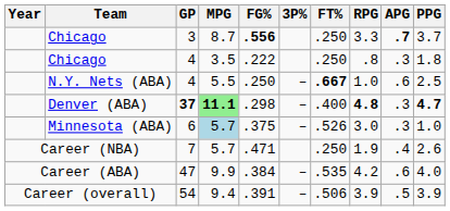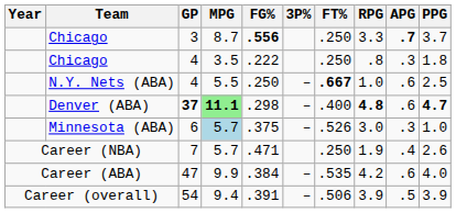 <table class="wikitable sortable" style="font-size:95%; text-align:right;">
 <tr>
 <th>Year</th>
 <th>Team</th>
 <th>GP</th>
 <th>MPG</th>
 <th>FG%</th>
 <th>3P%</th>
 <th>FT%</th>
 <th>RPG</th>
 <th>APG</th>
 <th>PPG</th>
 </tr>
 <tr>
 <td style="text-align:left;"></td>
 <td style="text-align:left;"><a href='#'>Chicago</a></td>
 <td>3</td>
 <td>8.7</td>
 <td><strong>.556</strong></td>
 <td></td>
 <td>.250</td>
 <td>3.3</td>
 <td><strong>.7</strong></td>
 <td>3.7</td>
 </tr>
 <tr>
 <td style="text-align:left;"></td>
 <td style="text-align:left;"><a href='#'>Chicago</a></td>
 <td>4</td>
 <td>3.5</td>
 <td>.222</td>
 <td></td>
 <td>.250</td>
 <td>.8</td>
 <td>.3</td>
 <td>1.8</td>
 </tr>
 <tr>
 <td style="text-align:left;"></td>
 <td style="text-align:left;"><a href='#'>N.Y. Nets</a> (ABA)</td>
 <td>4</td>
 <td>5.5</td>
 <td>.250</td>
 <td>–</td>
 <td><strong>.667</strong></td>
 <td>1.0</td>
 <td>.6</td>
 <td>2.5</td>
 </tr>
 <tr>
 <td style="text-align:left;"></td>
 <td style="text-align:left;"><a href='#'>Denver</a> (ABA)</td>
 <td><strong>37</strong></td>
 <td style="background: lightgreen;"><strong>11.1</strong></td>
 <td>.298</td>
 <td>–</td>
 <td>.400</td>
 <td><strong>4.8</strong></td>
-<td>.3</td>
+<td>.6</td>
 <td><strong>4.7</strong></td>
 </tr>
 <tr>
 <td style="text-align:left;"></td>
 <td style="text-align:left;"><a href='#'>Minnesota</a> (ABA)</td>
 <td>6</td>
 <td style="background: lightblue;">5.7</td>
 <td>.375</td>
 <td>–</td>
 <td>.526</td>
 <td>3.0</td>
 <td>.3</td>
 <td>1.0</td>
 </tr>
 <tr class="sortbottom">
 <td style="text-align:center;" colspan="2">Career (NBA)</td>
 <td>7</td>
 <td>5.7</td>
 <td>.471</td>
 <td></td>
 <td>.250</td>
 <td>1.9</td>
 <td>.4</td>
 <td>2.6</td>
 </tr>
 <tr class="sortbottom">
 <td style="text-align:center;" colspan="2">Career (ABA)</td>
 <td>47</td>
 <td>9.9</td>
 <td>.384</td>
 <td>–</td>
 <td>.535</td>
 <td>4.2</td>
 <td>.6</td>
 <td>4.0</td>
 </tr>
 <tr class="sortbottom">
 <td style="text-align:center;" colspan="2">Career (overall)</td>
 <td>54</td>
 <td>9.4</td>
 <td>.391</td>
 <td>–</td>
 <td>.506</td>
 <td>3.9</td>
 <td>.5</td>
 <td>3.9</td>
 </tr>
 </table>
